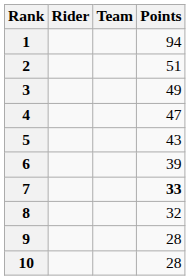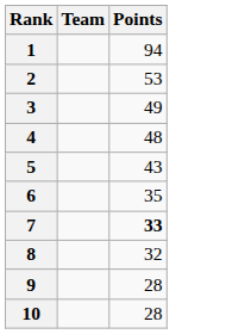 <table class="wikitable">
 <tr>
 <th scope="col">Rank</th>
-<th scope="col">Rider</th>
 <th scope="col">Team</th>
 <th scope="col">Points</th>
 </tr>
 <tr>
 <th scope="row">1</th>
-<td> </td>
 <td></td>
 <td style="text-align:right;">94</td>
 </tr>
 <tr>
 <th scope="row">2</th>
 <td></td>
-<td></td>
-<td style="text-align:right;">51</td>
+<td style="text-align:right;">53</td>
 </tr>
 <tr>
 <th scope="row">3</th>
-<td></td>
 <td></td>
 <td style="text-align:right;">49</td>
 </tr>
 <tr>
 <th scope="row">4</th>
 <td></td>
-<td></td>
-<td style="text-align:right;">47</td>
+<td style="text-align:right;">48</td>
 </tr>
 <tr>
 <th scope="row">5</th>
-<td></td>
 <td></td>
 <td style="text-align:right;">43</td>
 </tr>
 <tr>
 <th scope="row">6</th>
 <td></td>
-<td></td>
-<td style="text-align:right;">39</td>
+<td style="text-align:right;">35</td>
 </tr>
 <tr>
 <th scope="row">7</th>
-<td></td>
 <td></td>
 <td style="text-align:right;"><strong>33</strong></td>
 </tr>
 <tr>
 <th scope="row">8</th>
 <td></td>
-<td></td>
 <td style="text-align:right;">32</td>
 </tr>
 <tr>
 <th scope="row">9</th>
-<td> </td>
 <td></td>
 <td style="text-align:right;">28</td>
 </tr>
 <tr>
 <th scope="row">10</th>
 <td></td>
-<td></td>
 <td style="text-align:right;">28</td>
 </tr>
 </table>
